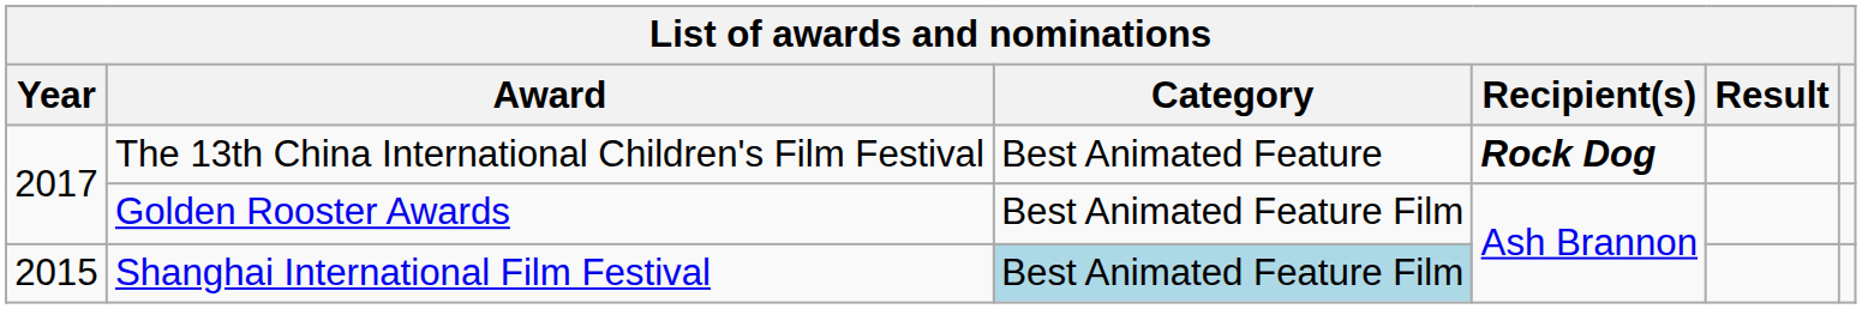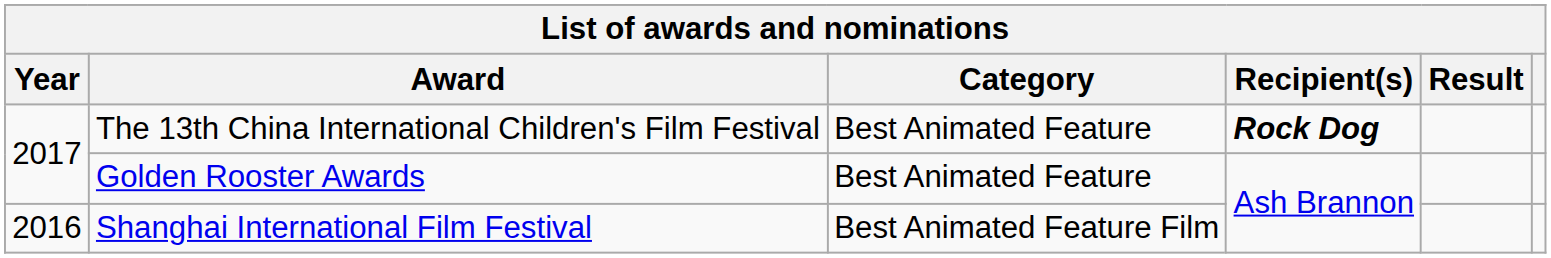 <table class="wikitable">
 <tr>
 <th colspan="6">List of awards and nominations</th>
 </tr>
 <tr style="background:#ccc; text-align:center;">
 <th>Year</th>
 <th>Award</th>
 <th>Category</th>
 <th>Recipient(s)</th>
 <th>Result</th>
 <th class="unsortable"></th>
 </tr>
 <tr>
 <td rowspan="2">2017</td>
 <td>The 13th China International Children's Film Festival</td>
 <td>Best Animated Feature</td>
 <td><strong><em>Rock Dog</em></strong></td>
 <td></td>
 <td></td>
 </tr>
 <tr>
 <td><a href='#'>Golden Rooster Awards</a></td>
-<td>Best Animated Feature Film</td>
+<td>Best Animated Feature</td>
 <td rowspan="2"><a href='#'>Ash Brannon</a></td>
 <td></td>
 <td></td>
 </tr>
 <tr>
-<td>2015</td>
+<td>2016</td>
 <td><a href='#'>Shanghai International Film Festival</a></td>
-<td style="background: lightblue;">Best Animated Feature Film</td>
+<td>Best Animated Feature Film</td>
 <td></td>
 <td></td>
 </tr>
 </table>
